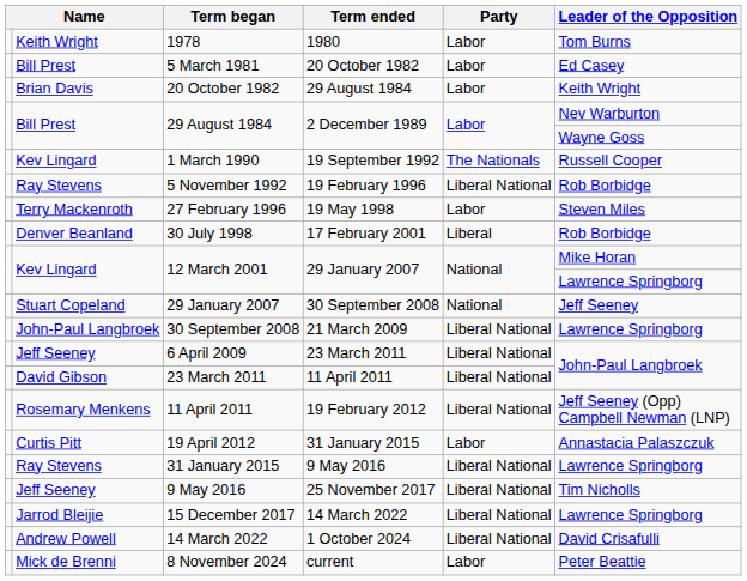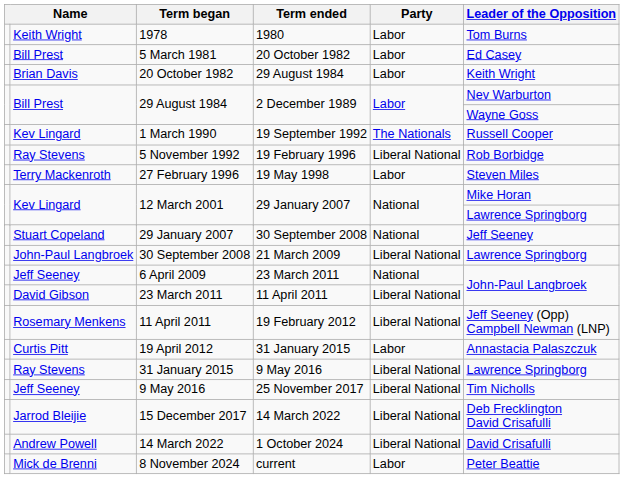 <table class="wikitable">
 <tr>
 <th colspan="2">Name</th>
 <th>Term began</th>
 <th>Term ended</th>
 <th>Party</th>
 <th><a href='#'>Leader of the Opposition</a></th>
 </tr>
 <tr>
 <td rowspan="2" ></td>
 <td rowspan="2"><a href='#'>Keith Wright</a></td>
 <td rowspan="2">1978</td>
 <td rowspan="2">1980</td>
 <td rowspan="2">Labor</td>
 <td><a href='#'>Tom Burns</a></td>
 </tr>
 <tr>
 <td rowspan="2"><a href='#'>Ed Casey</a></td>
 </tr>
 <tr>
 <td></td>
 <td><a href='#'>Bill Prest</a></td>
 <td>5 March 1981</td>
 <td>20 October 1982</td>
 <td>Labor</td>
 </tr>
 <tr>
 <td></td>
 <td><a href='#'>Brian Davis</a></td>
 <td>20 October 1982</td>
 <td>29 August 1984</td>
 <td>Labor</td>
 <td><a href='#'>Keith Wright</a></td>
 </tr>
 <tr>
 <td rowspan="2" ></td>
 <td rowspan="2"><a href='#'>Bill Prest</a></td>
 <td rowspan="2">29 August 1984</td>
 <td rowspan="2">2 December 1989</td>
 <td rowspan="2"><a href='#'>Labor</a></td>
 <td><a href='#'>Nev Warburton</a></td>
 </tr>
 <tr>
 <td><a href='#'>Wayne Goss</a></td>
 </tr>
 <tr>
 <td rowspan="2" ></td>
 <td rowspan="2"><a href='#'>Kev Lingard</a></td>
 <td rowspan="2">1 March 1990</td>
 <td rowspan="2">19 September 1992</td>
 <td rowspan="2"><a href='#'>The Nationals</a></td>
 <td><a href='#'>Russell Cooper</a></td>
 </tr>
 <tr>
 <td rowspan="2"><a href='#'>Rob Borbidge</a></td>
 </tr>
 <tr>
 <td></td>
 <td><a href='#'>Ray Stevens</a></td>
 <td>5 November 1992</td>
 <td>19 February 1996</td>
 <td>Liberal National</td>
 </tr>
 <tr>
 <td></td>
 <td><a href='#'>Terry Mackenroth</a></td>
 <td>27 February 1996</td>
 <td>19 May 1998</td>
 <td>Labor</td>
 <td><a href='#'>Steven Miles</a></td>
 </tr>
 <tr>
-<td></td>
-<td><a href='#'>Denver Beanland</a></td>
-<td>30 July 1998</td>
-<td>17 February 2001</td>
-<td>Liberal</td>
-<td><a href='#'>Rob Borbidge</a></td>
-</tr>
-<tr>
 <td rowspan="3" ></td>
 <td rowspan="3"><a href='#'>Kev Lingard</a></td>
 <td rowspan="3">12 March 2001</td>
 <td rowspan="3">29 January 2007</td>
 <td rowspan="3">National</td>
 <td><a href='#'>Mike Horan</a></td>
 </tr>
 <tr>
 <td><a href='#'>Lawrence Springborg</a></td>
 </tr>
 <tr>
 <td rowspan="2"><a href='#'>Jeff Seeney</a></td>
 </tr>
 <tr>
 <td rowspan="2" ></td>
 <td rowspan="2"><a href='#'>Stuart Copeland</a></td>
 <td rowspan="2">29 January 2007</td>
 <td rowspan="2">30 September 2008</td>
 <td rowspan="2">National</td>
 </tr>
 <tr>
 <td rowspan="2"><a href='#'>Lawrence Springborg</a></td>
 </tr>
 <tr>
 <td></td>
 <td><a href='#'>John-Paul Langbroek</a></td>
 <td>30 September 2008</td>
 <td>21 March 2009</td>
 <td>Liberal National</td>
 </tr>
 <tr>
 <td></td>
 <td><a href='#'>Jeff Seeney</a></td>
 <td>6 April 2009</td>
 <td>23 March 2011</td>
-<td>Liberal National</td>
+<td>National</td>
 <td rowspan="2"><a href='#'>John-Paul Langbroek</a></td>
 </tr>
 <tr>
 <td></td>
 <td><a href='#'>David Gibson</a></td>
 <td>23 March 2011</td>
 <td>11 April 2011</td>
 <td>Liberal National</td>
 </tr>
 <tr>
 <td></td>
 <td><a href='#'>Rosemary Menkens</a></td>
 <td>11 April 2011</td>
 <td>19 February 2012</td>
 <td>Liberal National</td>
 <td><a href='#'>Jeff Seeney</a> (Opp)<br><a href='#'>Campbell Newman</a> (LNP)</td>
 </tr>
 <tr>
 <td></td>
 <td><a href='#'>Curtis Pitt</a></td>
 <td>19 April 2012</td>
 <td>31 January 2015</td>
 <td>Labor</td>
 <td><a href='#'>Annastacia Palaszczuk</a></td>
 </tr>
 <tr>
 <td></td>
 <td><a href='#'>Ray Stevens</a></td>
 <td>31 January 2015</td>
 <td>9 May 2016</td>
 <td>Liberal National</td>
 <td><a href='#'>Lawrence Springborg</a></td>
 </tr>
 <tr>
 <td></td>
 <td><a href='#'>Jeff Seeney</a></td>
 <td>9 May 2016</td>
 <td>25 November 2017</td>
 <td>Liberal National</td>
 <td><a href='#'>Tim Nicholls</a></td>
 </tr>
 <tr>
 <td></td>
 <td><a href='#'>Jarrod Bleijie</a></td>
 <td>15 December 2017</td>
 <td>14 March 2022</td>
 <td>Liberal National</td>
-<td><a href='#'>Lawrence Springborg</a></td>
+<td><a href='#'>Deb Frecklington</a><br><a href='#'>David Crisafulli</a></td>
 </tr>
 <tr>
 <td></td>
 <td><a href='#'>Andrew Powell</a></td>
 <td>14 March 2022</td>
 <td>1 October 2024</td>
 <td>Liberal National</td>
 <td><a href='#'>David Crisafulli</a></td>
 </tr>
 <tr>
 <td></td>
 <td><a href='#'>Mick de Brenni</a></td>
 <td>8 November 2024</td>
 <td>current</td>
 <td>Labor</td>
 <td><a href='#'>Peter Beattie</a></td>
 </tr>
 </table>
